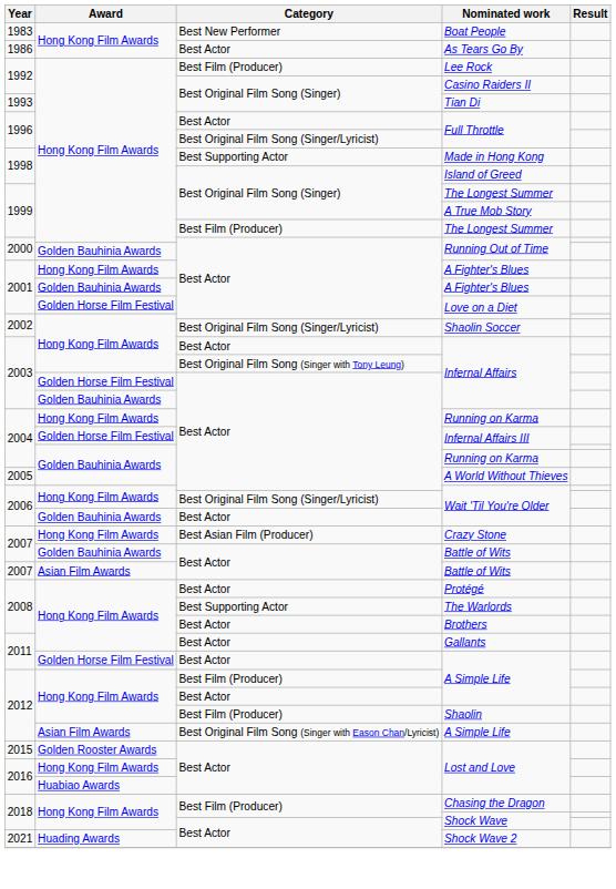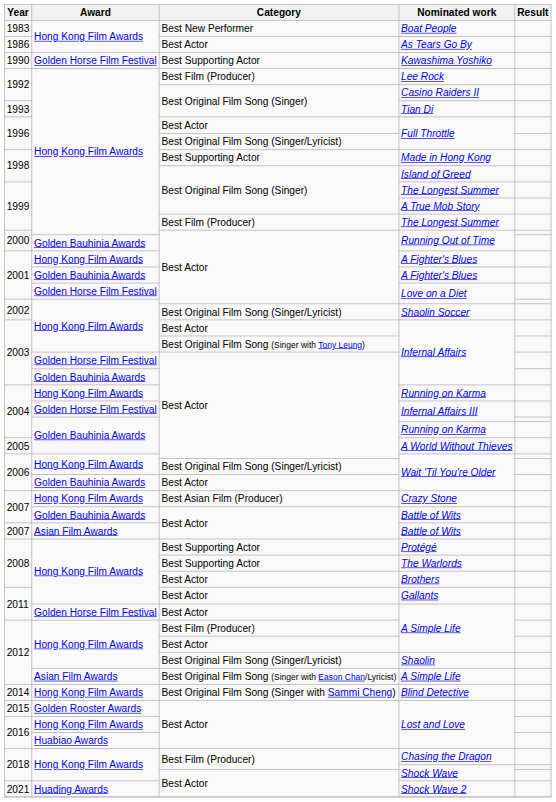 <table class="wikitable sortable" style="text-align:left; font-size:95%;">
 <tr>
 <th>Year</th>
 <th>Award</th>
 <th>Category</th>
 <th>Nominated work</th>
 <th>Result</th>
 </tr>
 <tr>
 <td>1983</td>
 <td rowspan=2><a href='#'>Hong Kong Film Awards</a></td>
 <td>Best New Performer</td>
 <td><em><a href='#'>Boat People</a></em></td>
 <td></td>
 </tr>
 <tr>
 <td>1986</td>
 <td>Best Actor</td>
 <td><em><a href='#'>As Tears Go By</a></em></td>
+<td></td>
+</tr>
+<tr>
+<td>1990</td>
+<td><a href='#'>Golden Horse Film Festival</a></td>
+<td>Best Supporting Actor</td>
+<td><em><a href='#'>Kawashima Yoshiko</a></em></td>
 <td></td>
 </tr>
 <tr 7>
 <td rowspan=2>1992</td>
 <td rowspan=11><a href='#'>Hong Kong Film Awards</a></td>
 <td>Best Film (Producer)</td>
 <td><em><a href='#'>Lee Rock</a></em></td>
 <td></td>
 </tr>
 <tr>
 <td rowspan="2">Best Original Film Song (Singer)</td>
 <td><em><a href='#'>Casino Raiders II</a></em></td>
 <td></td>
 </tr>
 <tr>
 <td>1993</td>
 <td><em><a href='#'>Tian Di</a></em></td>
 <td></td>
 </tr>
 <tr>
 <td rowspan=2>1996</td>
 <td>Best Actor</td>
 <td rowspan=2><em><a href='#'>Full Throttle</a></em></td>
 <td></td>
 </tr>
 <tr>
 <td>Best Original Film Song (Singer/Lyricist)</td>
 <td></td>
 </tr>
 <tr>
 <td rowspan=2>1998</td>
 <td>Best Supporting Actor</td>
 <td><em><a href='#'>Made in Hong Kong</a></em></td>
 <td></td>
 </tr>
 <tr>
 <td rowspan="3">Best Original Film Song (Singer)</td>
 <td><em><a href='#'>Island of Greed</a></em></td>
 <td></td>
 </tr>
 <tr>
 <td rowspan=3>1999</td>
 <td><em><a href='#'>The Longest Summer</a></em></td>
 <td></td>
 </tr>
 <tr>
 <td><em><a href='#'>A True Mob Story</a></em></td>
 <td></td>
 </tr>
 <tr>
 <td>Best Film (Producer)</td>
 <td><em><a href='#'>The Longest Summer</a></em></td>
 <td></td>
 </tr>
 <tr>
 <td rowspan=2>2000</td>
 <td rowspan="6">Best Actor</td>
 <td rowspan=2><em><a href='#'>Running Out of Time</a></em></td>
 <td></td>
 </tr>
 <tr>
 <td><a href='#'>Golden Bauhinia Awards</a></td>
 <td></td>
 </tr>
 <tr>
 <td rowspan=3>2001</td>
 <td><a href='#'>Hong Kong Film Awards</a></td>
 <td><em><a href='#'>A Fighter's Blues</a></em></td>
 <td></td>
 </tr>
 <tr>
 <td><a href='#'>Golden Bauhinia Awards</a></td>
 <td><em><a href='#'>A Fighter's Blues</a></em></td>
 <td></td>
 </tr>
 <tr>
 <td><a href='#'>Golden Horse Film Festival</a></td>
 <td rowspan=2><em><a href='#'>Love on a Diet</a></em></td>
 <td></td>
 </tr>
 <tr>
 <td rowspan=2>2002</td>
 <td rowspan=4><a href='#'>Hong Kong Film Awards</a></td>
 <td></td>
 </tr>
 <tr>
 <td>Best Original Film Song (Singer/Lyricist)</td>
 <td><em><a href='#'>Shaolin Soccer</a></em></td>
 <td></td>
 </tr>
 <tr>
 <td rowspan=4>2003</td>
 <td>Best Actor</td>
 <td rowspan=4><em><a href='#'>Infernal Affairs</a></em></td>
 <td></td>
 </tr>
 <tr>
 <td>Best Original Film Song <small>(Singer with <a href='#'>Tony Leung</a>)</small></td>
 <td></td>
 </tr>
 <tr>
 <td><a href='#'>Golden Horse Film Festival</a></td>
 <td rowspan="8">Best Actor</td>
 <td></td>
 </tr>
 <tr>
 <td><a href='#'>Golden Bauhinia Awards</a></td>
 <td></td>
 </tr>
 <tr>
 <td rowspan=4>2004</td>
 <td><a href='#'>Hong Kong Film Awards</a></td>
 <td><em><a href='#'>Running on Karma</a></em></td>
 <td></td>
 </tr>
 <tr>
 <td><a href='#'>Golden Horse Film Festival</a></td>
 <td rowspan=2><em><a href='#'>Infernal Affairs III</a></em></td>
 <td></td>
 </tr>
 <tr>
 <td rowspan="3"><a href='#'>Golden Bauhinia Awards</a></td>
 <td></td>
 </tr>
 <tr>
 <td><em><a href='#'>Running on Karma</a></em></td>
 <td></td>
 </tr>
 <tr>
 <td>2005</td>
 <td><em><a href='#'>A World Without Thieves</a></em></td>
 <td></td>
 </tr>
 <tr>
 <td rowspan=3>2006</td>
 <td rowspan=2><a href='#'>Hong Kong Film Awards</a></td>
 <td rowspan=3><em><a href='#'>Wait 'Til You're Older</a></em></td>
 <td></td>
 </tr>
 <tr>
 <td>Best Original Film Song (Singer/Lyricist)</td>
 <td></td>
 </tr>
 <tr>
 <td><a href='#'>Golden Bauhinia Awards</a></td>
 <td>Best Actor</td>
 <td></td>
 </tr>
 <tr>
 <td rowspan=2>2007</td>
 <td><a href='#'>Hong Kong Film Awards</a></td>
 <td>Best Asian Film (Producer)</td>
 <td><em><a href='#'>Crazy Stone</a></em></td>
 <td></td>
 </tr>
 <tr>
 <td><a href='#'>Golden Bauhinia Awards</a></td>
 <td rowspan="2">Best Actor</td>
 <td><em><a href='#'>Battle of Wits</a></em></td>
 <td></td>
 </tr>
 <tr>
 <td>2007</td>
 <td><a href='#'>Asian Film Awards</a></td>
 <td><em><a href='#'>Battle of Wits</a></em></td>
 <td></td>
 </tr>
 <tr>
 <td rowspan=3>2008</td>
 <td rowspan=4><a href='#'>Hong Kong Film Awards</a></td>
-<td>Best Actor</td>
+<td>Best Supporting Actor</td>
 <td><em><a href='#'>Protégé</a></em></td>
 <td></td>
 </tr>
 <tr>
 <td>Best Supporting Actor</td>
 <td><em><a href='#'>The Warlords</a></em></td>
 <td></td>
 </tr>
 <tr>
 <td>Best Actor</td>
 <td><em><a href='#'>Brothers</a></em></td>
 <td></td>
 </tr>
 <tr>
 <td rowspan=2>2011</td>
 <td>Best Actor</td>
 <td><em><a href='#'>Gallants</a></em></td>
 <td></td>
 </tr>
 <tr>
 <td><a href='#'>Golden Horse Film Festival</a></td>
 <td>Best Actor</td>
 <td rowspan=3><em><a href='#'>A Simple Life</a></em></td>
 <td></td>
 </tr>
 <tr>
 <td rowspan="4">2012</td>
 <td rowspan=3><a href='#'>Hong Kong Film Awards</a></td>
 <td>Best Film (Producer)</td>
 <td></td>
 </tr>
 <tr>
 <td>Best Actor</td>
 <td></td>
 </tr>
 <tr>
-<td>Best Film (Producer)</td>
+<td>Best Original Film Song (Singer/Lyricist)</td>
 <td><em><a href='#'>Shaolin</a></em></td>
 <td></td>
 </tr>
 <tr>
 <td><a href='#'>Asian Film Awards</a></td>
 <td>Best Original Film Song <small>(Singer with <a href='#'>Eason Chan</a>/Lyricist)</small></td>
 <td><em><a href='#'>A Simple Life</a></em></td>
+<td></td>
+</tr>
+<tr>
+<td>2014</td>
+<td><a href='#'>Hong Kong Film Awards</a></td>
+<td>Best Original Film Song (Singer with <a href='#'>Sammi Cheng</a>)</td>
+<td><em><a href='#'>Blind Detective</a></em></td>
 <td></td>
 </tr>
 <tr>
 <td>2015</td>
 <td><a href='#'>Golden Rooster Awards</a></td>
 <td rowspan="3">Best Actor</td>
 <td rowspan=3><em><a href='#'>Lost and Love</a></em></td>
 <td></td>
 </tr>
 <tr>
 <td rowspan="2">2016</td>
 <td><a href='#'>Hong Kong Film Awards</a></td>
 <td></td>
 </tr>
 <tr>
 <td><a href='#'>Huabiao Awards</a></td>
 <td></td>
 </tr>
 <tr>
 <td rowspan=3>2018</td>
 <td rowspan=3><a href='#'>Hong Kong Film Awards</a></td>
 <td rowspan=2>Best Film (Producer)</td>
 <td><em><a href='#'>Chasing the Dragon</a></em></td>
 <td></td>
 </tr>
 <tr>
 <td rowspan=2><em><a href='#'>Shock Wave</a></em></td>
 <td></td>
 </tr>
 <tr>
 <td rowspan="2">Best Actor</td>
 <td></td>
 </tr>
 <tr>
 <td>2021</td>
 <td><a href='#'>Huading Awards</a></td>
 <td><em><a href='#'>Shock Wave 2</a></em></td>
 <td></td>
 </tr>
 <tr>
 </tr>
 </table>
